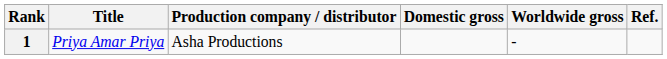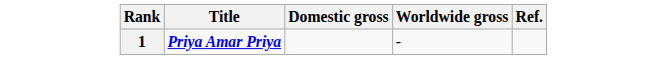 <table class="wikitable sortable" style="margin:auto; margin:auto;">
 <tr>
 <th>Rank</th>
 <th>Title</th>
-<th>Production company / distributor</th>
 <th>Domestic gross</th>
 <th>Worldwide gross</th>
 <th>Ref.</th>
 </tr>
 <tr>
 <th>1</th>
-<td><em><a href='#'>Priya Amar Priya</a></em></td>
-<td>Asha Productions</td>
+<td><strong><em><a href='#'>Priya Amar Priya</a></em></strong></td>
 <td></td>
 <td>-</td>
 <td><br></td>
 </tr>
 </table>
